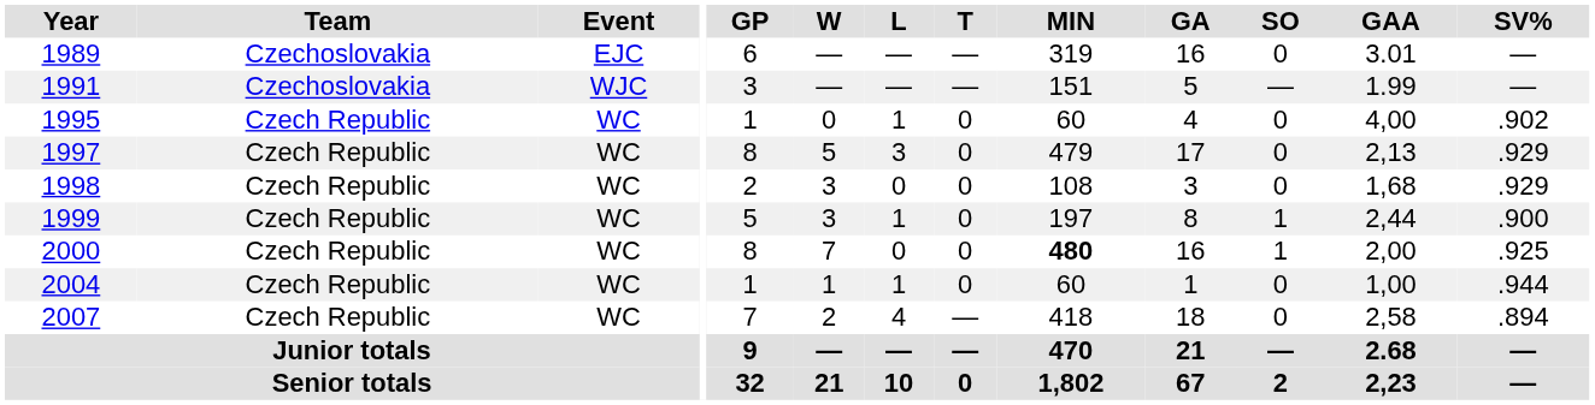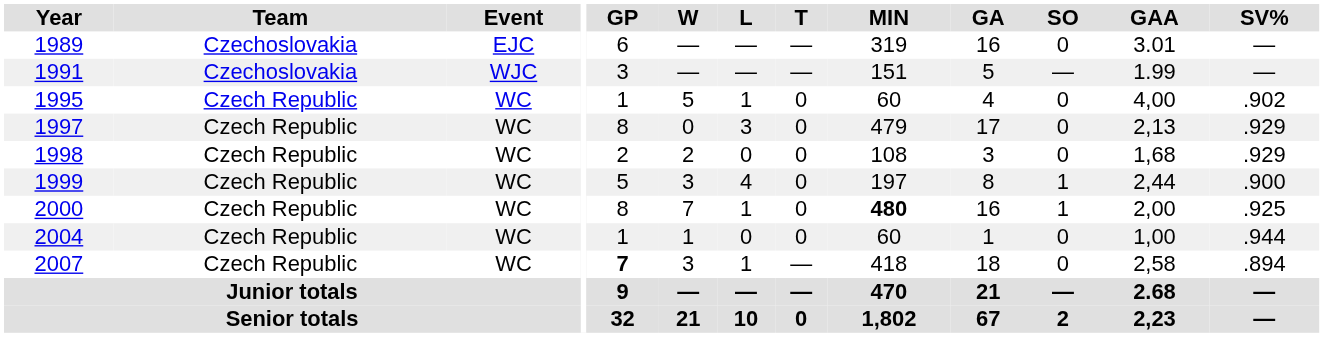 <table border="0" cellpadding="1" cellspacing="0" ID="Table3" style="text-align:center; width:60em;">
 <tr bgcolor="#e0e0e0">
 <th>Year</th>
 <th>Team</th>
 <th>Event</th>
 <th rowspan="99" bgcolor="#ffffff"></th>
 <th>GP</th>
 <th>W</th>
 <th>L</th>
 <th>T</th>
 <th>MIN</th>
 <th>GA</th>
 <th>SO</th>
 <th>GAA</th>
 <th>SV%</th>
 </tr>
 <tr>
 <td><a href='#'>1989</a></td>
 <td><a href='#'>Czechoslovakia</a></td>
 <td><a href='#'>EJC</a></td>
 <td>6</td>
 <td>—</td>
 <td>—</td>
 <td>—</td>
 <td>319</td>
 <td>16</td>
 <td>0</td>
 <td>3.01</td>
 <td>—</td>
 </tr>
 <tr bgcolor="#f0f0f0">
 <td><a href='#'>1991</a></td>
 <td><a href='#'>Czechoslovakia</a></td>
 <td><a href='#'>WJC</a></td>
 <td>3</td>
 <td>—</td>
 <td>—</td>
 <td>—</td>
 <td>151</td>
 <td>5</td>
 <td>—</td>
 <td>1.99</td>
 <td>—</td>
 </tr>
 <tr>
 <td><a href='#'>1995</a></td>
 <td><a href='#'>Czech Republic</a></td>
 <td><a href='#'>WC</a></td>
 <td>1</td>
-<td>0</td>
+<td>5</td>
 <td>1</td>
 <td>0</td>
 <td>60</td>
 <td>4</td>
 <td>0</td>
 <td>4,00</td>
 <td>.902</td>
 </tr>
 <tr bgcolor="#f0f0f0">
 <td><a href='#'>1997</a></td>
 <td>Czech Republic</td>
 <td>WC</td>
 <td>8</td>
-<td>5</td>
+<td>0</td>
 <td>3</td>
 <td>0</td>
 <td>479</td>
 <td>17</td>
 <td>0</td>
 <td>2,13</td>
 <td>.929</td>
 </tr>
 <tr>
 <td><a href='#'>1998</a></td>
 <td>Czech Republic</td>
 <td>WC</td>
 <td>2</td>
-<td>3</td>
+<td>2</td>
 <td>0</td>
 <td>0</td>
 <td>108</td>
 <td>3</td>
 <td>0</td>
 <td>1,68</td>
 <td>.929</td>
 </tr>
 <tr bgcolor="#f0f0f0">
 <td><a href='#'>1999</a></td>
 <td>Czech Republic</td>
 <td>WC</td>
 <td>5</td>
 <td>3</td>
-<td>1</td>
+<td>4</td>
 <td>0</td>
 <td>197</td>
 <td>8</td>
 <td>1</td>
 <td>2,44</td>
 <td>.900</td>
 </tr>
 <tr>
 <td><a href='#'>2000</a></td>
 <td>Czech Republic</td>
 <td>WC</td>
 <td>8</td>
 <td>7</td>
-<td>0</td>
+<td>1</td>
 <td>0</td>
 <td><strong>480</strong></td>
 <td>16</td>
 <td>1</td>
 <td>2,00</td>
 <td>.925</td>
 </tr>
 <tr bgcolor="#f0f0f0">
 <td><a href='#'>2004</a></td>
 <td>Czech Republic</td>
 <td>WC</td>
 <td>1</td>
 <td>1</td>
-<td>1</td>
+<td>0</td>
 <td>0</td>
 <td>60</td>
 <td>1</td>
 <td>0</td>
 <td>1,00</td>
 <td>.944</td>
 </tr>
 <tr>
 <td><a href='#'>2007</a></td>
 <td>Czech Republic</td>
 <td>WC</td>
-<td>7</td>
-<td>2</td>
-<td>4</td>
+<td><strong>7</strong></td>
+<td>3</td>
+<td>1</td>
 <td>—</td>
 <td>418</td>
 <td>18</td>
 <td>0</td>
 <td>2,58</td>
 <td>.894</td>
 </tr>
 <tr bgcolor="#e0e0e0">
 <th colspan="3">Junior totals</th>
 <th>9</th>
 <th>—</th>
 <th>—</th>
 <th>—</th>
 <th>470</th>
 <th>21</th>
 <th>—</th>
 <th>2.68</th>
 <th>—</th>
 </tr>
 <tr bgcolor="#e0e0e0">
 <th colspan="3">Senior totals</th>
 <th>32</th>
 <th>21</th>
 <th>10</th>
 <th>0</th>
 <th>1,802</th>
 <th>67</th>
 <th>2</th>
 <th>2,23</th>
 <th>—</th>
 </tr>
 </table>
